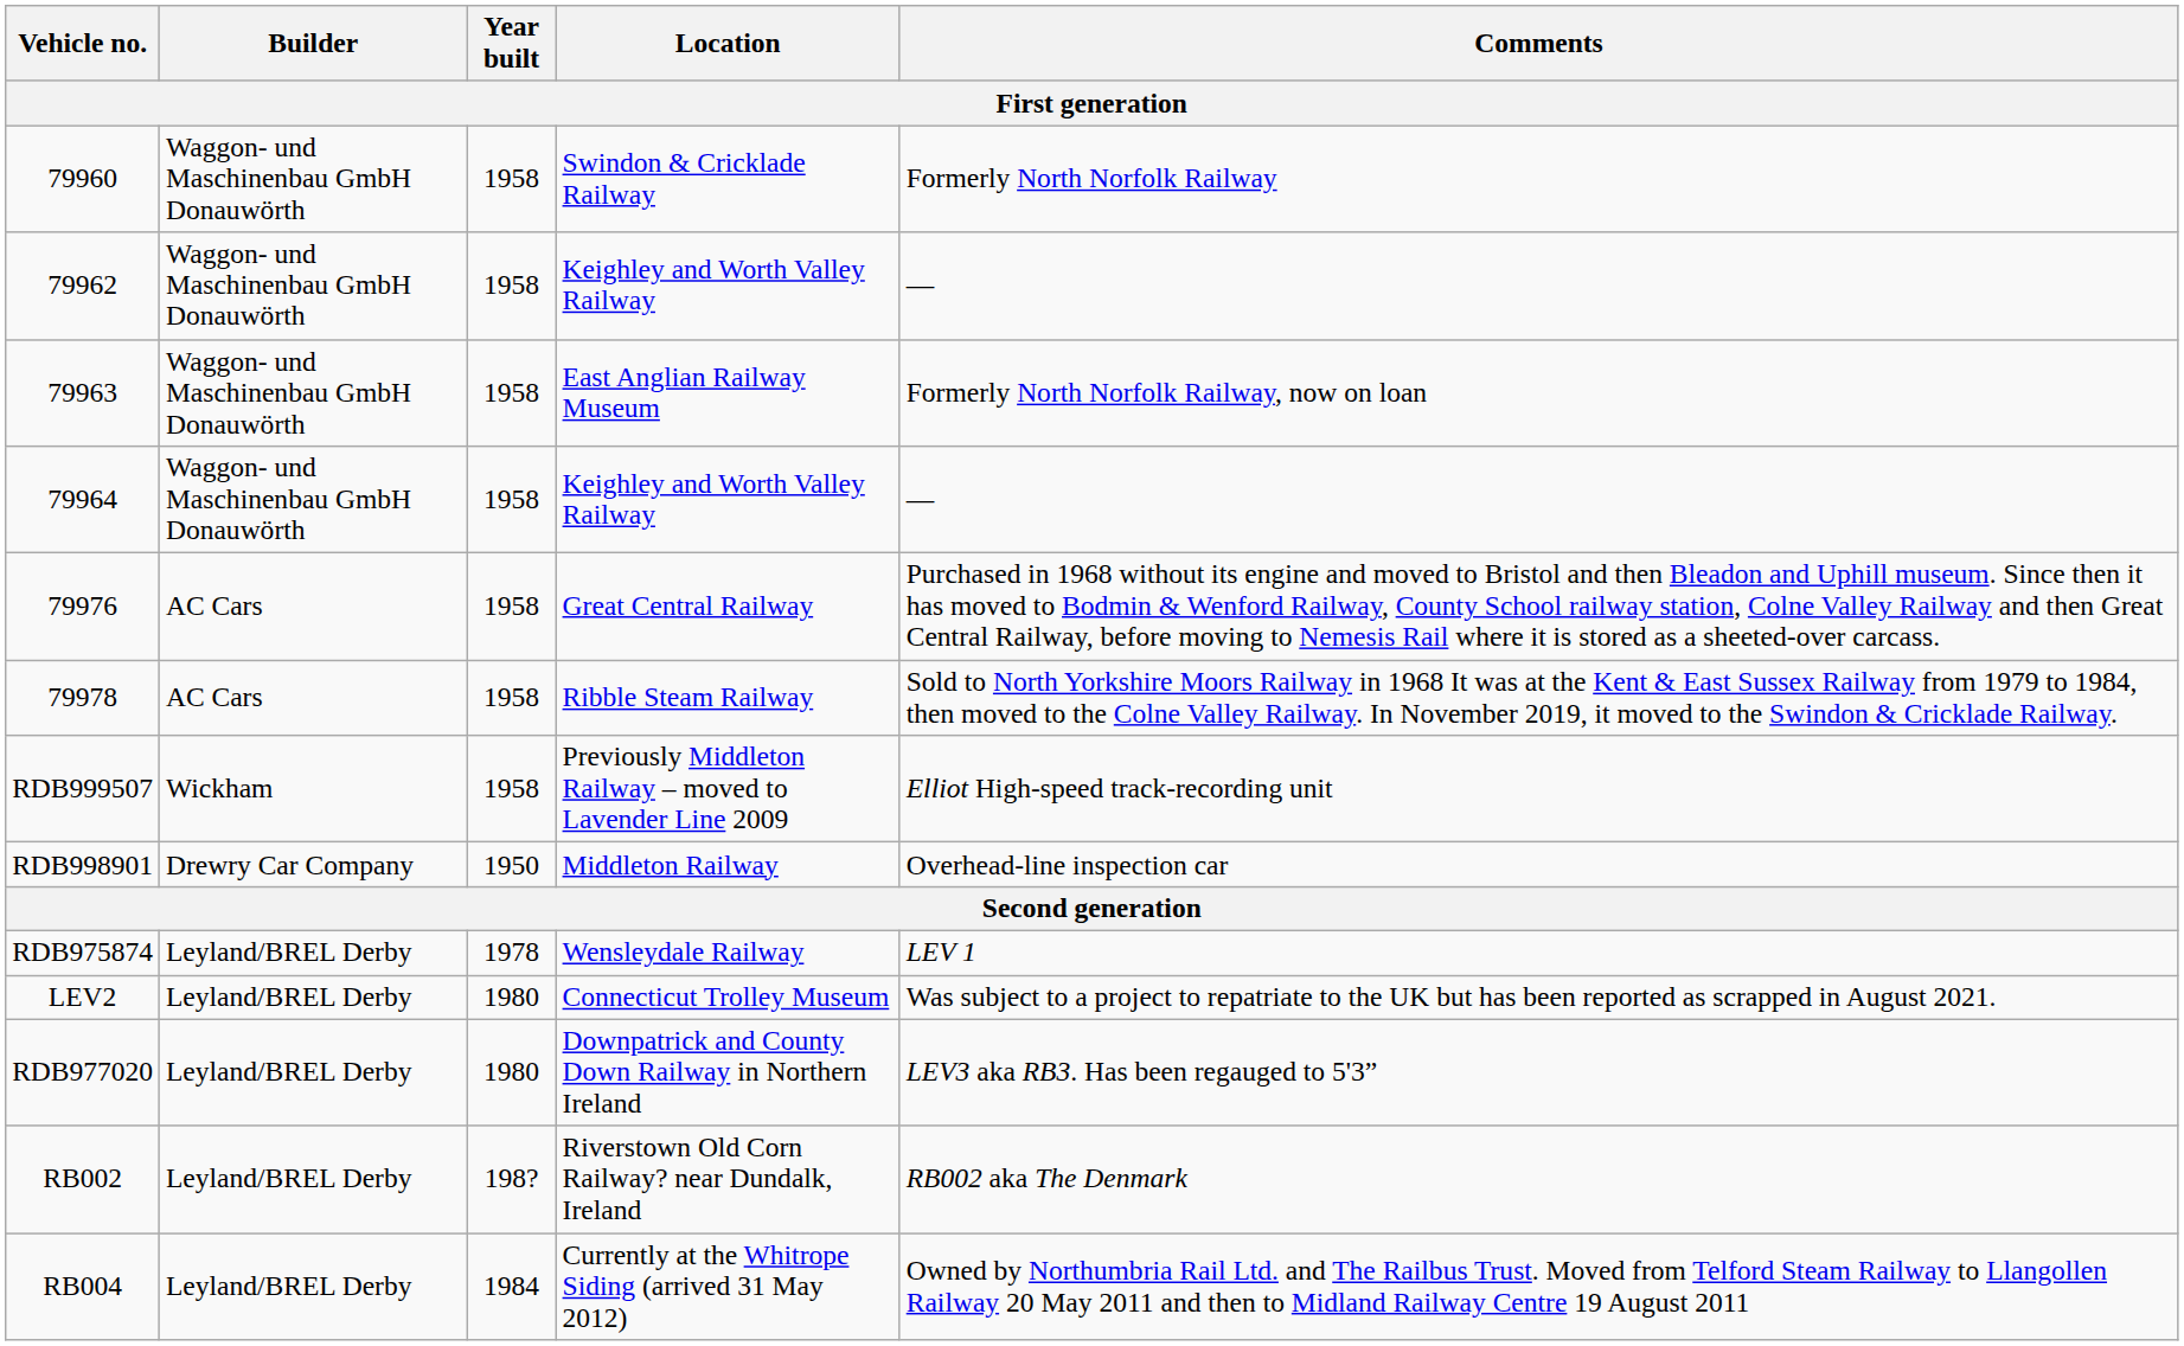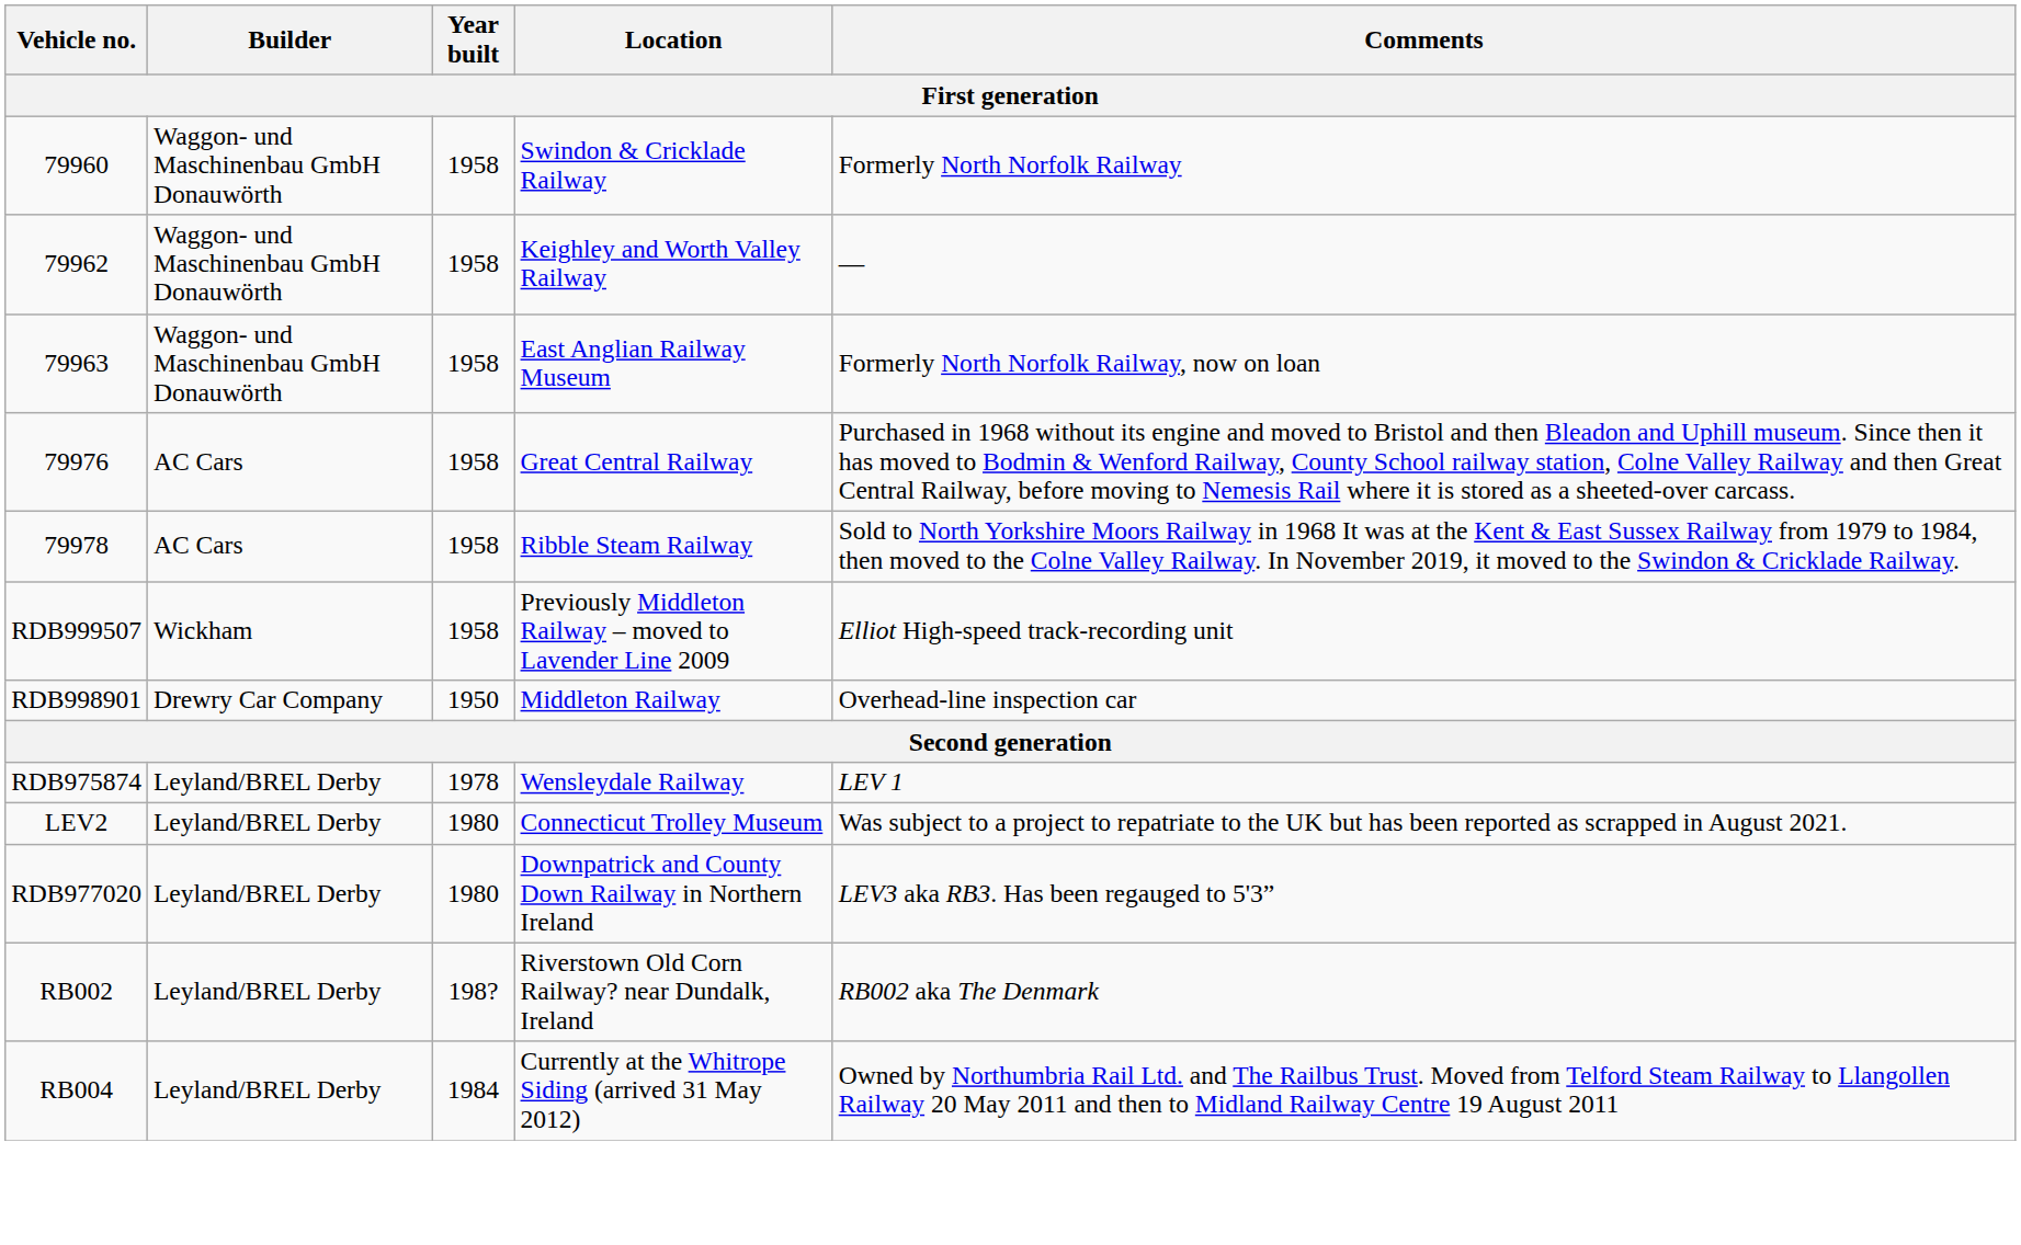 <table class="wikitable">
 <tr>
 <th>Vehicle no.</th>
 <th align=left>Builder</th>
 <th>Year built</th>
 <th align=left>Location</th>
 <th align=left>Comments</th>
 </tr>
 <tr>
 <th colspan=5>First generation</th>
 </tr>
 <tr>
 <td align=center>79960</td>
 <td>Waggon- und Maschinenbau GmbH Donauwörth</td>
 <td align=center>1958</td>
 <td><a href='#'>Swindon & Cricklade Railway</a></td>
 <td>Formerly <a href='#'>North Norfolk Railway</a></td>
 </tr>
 <tr>
 <td align=center>79962</td>
 <td>Waggon- und Maschinenbau GmbH Donauwörth</td>
 <td align=center>1958</td>
 <td><a href='#'>Keighley and Worth Valley Railway</a></td>
 <td align=left>—</td>
 </tr>
 <tr>
 <td align=center>79963</td>
 <td>Waggon- und Maschinenbau GmbH Donauwörth</td>
 <td align=center>1958</td>
 <td><a href='#'>East Anglian Railway Museum</a></td>
 <td>Formerly <a href='#'>North Norfolk Railway</a>, now on loan</td>
-</tr>
-<tr>
-<td align=center>79964</td>
-<td>Waggon- und Maschinenbau GmbH Donauwörth</td>
-<td align=center>1958</td>
-<td><a href='#'>Keighley and Worth Valley Railway</a></td>
-<td align=left>—</td>
 </tr>
 <tr>
 <td align=center>79976</td>
 <td>AC Cars</td>
 <td align=center>1958</td>
 <td><a href='#'>Great Central Railway</a></td>
 <td>Purchased in 1968 without its engine and moved to Bristol and then <a href='#'>Bleadon and Uphill museum</a>. Since then  it has moved to <a href='#'>Bodmin & Wenford Railway</a>, <a href='#'>County School railway station</a>, <a href='#'>Colne Valley Railway</a> and then Great Central Railway, before moving to <a href='#'>Nemesis Rail</a> where it is stored as a sheeted-over carcass.</td>
 </tr>
 <tr>
 <td align=center>79978</td>
 <td>AC Cars</td>
 <td align=center>1958</td>
 <td><a href='#'>Ribble Steam Railway</a></td>
 <td align=left>Sold to <a href='#'>North Yorkshire Moors Railway</a> in 1968 It was at the <a href='#'>Kent & East Sussex Railway</a> from 1979 to 1984, then moved to the <a href='#'>Colne Valley Railway</a>. In November 2019, it moved to the <a href='#'>Swindon & Cricklade Railway</a>.</td>
 </tr>
 <tr>
 <td align=center>RDB999507</td>
 <td>Wickham</td>
 <td align=center>1958</td>
 <td>Previously <a href='#'>Middleton Railway</a> – moved to <a href='#'>Lavender Line</a> 2009</td>
 <td><em>Elliot</em> High-speed track-recording unit</td>
 </tr>
 <tr>
 <td align=center>RDB998901</td>
 <td>Drewry Car Company</td>
 <td align=center>1950</td>
 <td><a href='#'>Middleton Railway</a></td>
 <td>Overhead-line inspection car</td>
 </tr>
 <tr>
 <th colspan=5>Second generation</th>
 </tr>
 <tr>
 <td align=center>RDB975874</td>
 <td>Leyland/BREL Derby</td>
 <td align=center>1978</td>
 <td><a href='#'>Wensleydale Railway</a></td>
 <td><em>LEV 1</em></td>
 </tr>
 <tr>
 <td align=center>LEV2</td>
 <td>Leyland/BREL Derby</td>
 <td align=center>1980</td>
 <td><a href='#'>Connecticut Trolley Museum</a></td>
 <td>Was subject to a project to repatriate to the UK but has been reported as scrapped in August 2021.</td>
 </tr>
 <tr>
 <td align=center>RDB977020</td>
 <td>Leyland/BREL Derby</td>
 <td align=center>1980</td>
 <td><a href='#'>Downpatrick and County Down Railway</a> in Northern Ireland</td>
 <td><em>LEV3</em> aka <em>RB3</em>. Has been regauged to 5'3”</td>
 </tr>
 <tr>
 <td align=center>RB002</td>
 <td>Leyland/BREL Derby</td>
 <td align=center>198?</td>
 <td>Riverstown Old Corn Railway? near Dundalk, Ireland</td>
 <td align=left><em>RB002</em> aka <em>The Denmark</em></td>
 </tr>
 <tr>
 <td align=center>RB004</td>
 <td>Leyland/BREL Derby</td>
 <td align=center>1984</td>
 <td>Currently at the <a href='#'>Whitrope Siding</a> (arrived 31 May 2012)</td>
 <td align=left>Owned by <a href='#'>Northumbria Rail Ltd.</a> and <a href='#'>The Railbus Trust</a>. Moved from <a href='#'>Telford Steam Railway</a> to <a href='#'>Llangollen Railway</a> 20 May 2011 and then to <a href='#'>Midland Railway Centre</a> 19 August 2011</td>
 </tr>
 </table>
